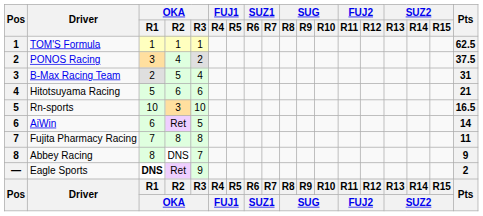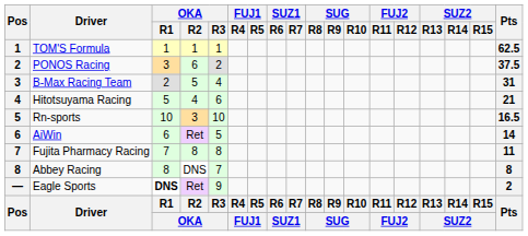 <table class="wikitable" style="font-size:85%; text-align:center">
 <tr>
 <th rowspan="2" valign="middle">Pos</th>
 <th rowspan="2" valign="middle">Driver</th>
 <th colspan="3"><a href='#'>OKA</a></th>
 <th colspan="2"><a href='#'>FUJ1</a></th>
 <th colspan="2"><a href='#'>SUZ1</a></th>
 <th colspan="3"><a href='#'>SUG</a></th>
 <th colspan="2"><a href='#'>FUJ2</a></th>
 <th colspan="3"><a href='#'>SUZ2</a></th>
 <th rowspan="2" valign="middle">Pts</th>
 </tr>
 <tr>
 <th>R1</th>
 <th>R2</th>
 <th>R3</th>
 <th>R4</th>
 <th>R5</th>
 <th>R6</th>
 <th>R7</th>
 <th>R8</th>
 <th>R9</th>
 <th>R10</th>
 <th>R11</th>
 <th>R12</th>
 <th>R13</th>
 <th>R14</th>
 <th>R15</th>
 </tr>
 <tr>
 <th>1</th>
 <td align="left"><a href='#'>TOM'S Formula</a></td>
 <td style="background:#FFFFBF;">1</td>
 <td style="background:#FFFFBF;">1</td>
 <td style="background:#FFFFBF;">1</td>
 <td></td>
 <td></td>
 <td></td>
 <td></td>
 <td></td>
 <td></td>
 <td></td>
 <td></td>
 <td></td>
 <td></td>
 <td></td>
 <td></td>
 <th>62.5</th>
 </tr>
 <tr>
 <th>2</th>
 <td align="left"><a href='#'>PONOS Racing</a></td>
 <td style="background:#FFDF9F;">3</td>
-<td style="background:#DFFFDF;">4</td>
+<td style="background:#DFFFDF;">6</td>
 <td style="background:#DFDFDF;">2</td>
 <td></td>
 <td></td>
 <td></td>
 <td></td>
 <td></td>
 <td></td>
 <td></td>
 <td></td>
 <td></td>
 <td></td>
 <td></td>
 <td></td>
 <th>37.5</th>
 </tr>
 <tr>
 <th>3</th>
 <td align="left"><a href='#'>B-Max Racing Team</a></td>
 <td style="background:#DFDFDF;">2</td>
 <td style="background:#DFFFDF;">5</td>
 <td style="background:#DFFFDF;">4</td>
 <td></td>
 <td></td>
 <td></td>
 <td></td>
 <td></td>
 <td></td>
 <td></td>
 <td></td>
 <td></td>
 <td></td>
 <td></td>
 <td></td>
 <th>31</th>
 </tr>
 <tr>
 <th>4</th>
 <td align="left">Hitotsuyama Racing</td>
 <td style="background:#DFFFDF;">5</td>
-<td style="background:#DFFFDF;">6</td>
+<td style="background:#DFFFDF;">4</td>
 <td style="background:#DFFFDF;">6</td>
 <td></td>
 <td></td>
 <td></td>
 <td></td>
 <td></td>
 <td></td>
 <td></td>
 <td></td>
 <td></td>
 <td></td>
 <td></td>
 <td></td>
 <th>21</th>
 </tr>
 <tr>
 <th>5</th>
 <td align="left">Rn-sports</td>
 <td style="background:#DFFFDF;">10</td>
 <td style="background:#FFDF9F;">3</td>
 <td style="background:#DFFFDF;">10</td>
 <td></td>
 <td></td>
 <td></td>
 <td></td>
 <td></td>
 <td></td>
 <td></td>
 <td></td>
 <td></td>
 <td></td>
 <td></td>
 <td></td>
 <th>16.5</th>
 </tr>
 <tr>
 <th>6</th>
 <td align="left"><a href='#'>AiWin</a></td>
 <td style="background:#DFFFDF;">6</td>
 <td style="background:#EFCFFF;">Ret</td>
 <td style="background:#DFFFDF;">5</td>
 <td></td>
 <td></td>
 <td></td>
 <td></td>
 <td></td>
 <td></td>
 <td></td>
 <td></td>
 <td></td>
 <td></td>
 <td></td>
 <td></td>
 <th>14</th>
 </tr>
 <tr>
 <th>7</th>
 <td align="left">Fujita Pharmacy Racing</td>
 <td style="background:#DFFFDF;">7</td>
 <td style="background:#DFFFDF;">8</td>
 <td style="background:#DFFFDF;">8</td>
 <td></td>
 <td></td>
 <td></td>
 <td></td>
 <td></td>
 <td></td>
 <td></td>
 <td></td>
 <td></td>
 <td></td>
 <td></td>
 <td></td>
 <th>11</th>
 </tr>
 <tr>
 <th>8</th>
 <td align="left">Abbey Racing</td>
 <td style="background:#DFFFDF;">8</td>
 <td style="background:#FFFFFF;">DNS</td>
 <td style="background:#DFFFDF;">7</td>
 <td></td>
 <td></td>
 <td></td>
 <td></td>
 <td></td>
 <td></td>
 <td></td>
 <td></td>
 <td></td>
 <td></td>
 <td></td>
 <td></td>
-<th>9</th>
+<th>8</th>
 </tr>
 <tr>
 <th>—</th>
 <td align="left">Eagle Sports</td>
 <td style="background:#FFFFFF;"><strong>DNS</strong></td>
 <td style="background:#EFCFFF;">Ret</td>
 <td style="background:#DFFFDF;">9</td>
 <td></td>
 <td></td>
 <td></td>
 <td></td>
 <td></td>
 <td></td>
 <td></td>
 <td></td>
 <td></td>
 <td></td>
 <td></td>
 <td></td>
 <th>2</th>
 </tr>
 <tr>
 <th rowspan="2">Pos</th>
 <th rowspan="2">Driver</th>
 <th>R1</th>
 <th>R2</th>
 <th>R3</th>
 <th>R4</th>
 <th>R5</th>
 <th>R6</th>
 <th>R7</th>
 <th>R8</th>
 <th>R9</th>
 <th>R10</th>
 <th>R11</th>
 <th>R12</th>
 <th>R13</th>
 <th>R14</th>
 <th>R15</th>
 <th rowspan="2">Pts</th>
 </tr>
 <tr>
 <th colspan="3"><a href='#'>OKA</a></th>
 <th colspan="2"><a href='#'>FUJ1</a></th>
 <th colspan="2"><a href='#'>SUZ1</a></th>
 <th colspan="3"><a href='#'>SUG</a></th>
 <th colspan="2"><a href='#'>FUJ2</a></th>
 <th colspan="3"><a href='#'>SUZ2</a></th>
 </tr>
 </table>
